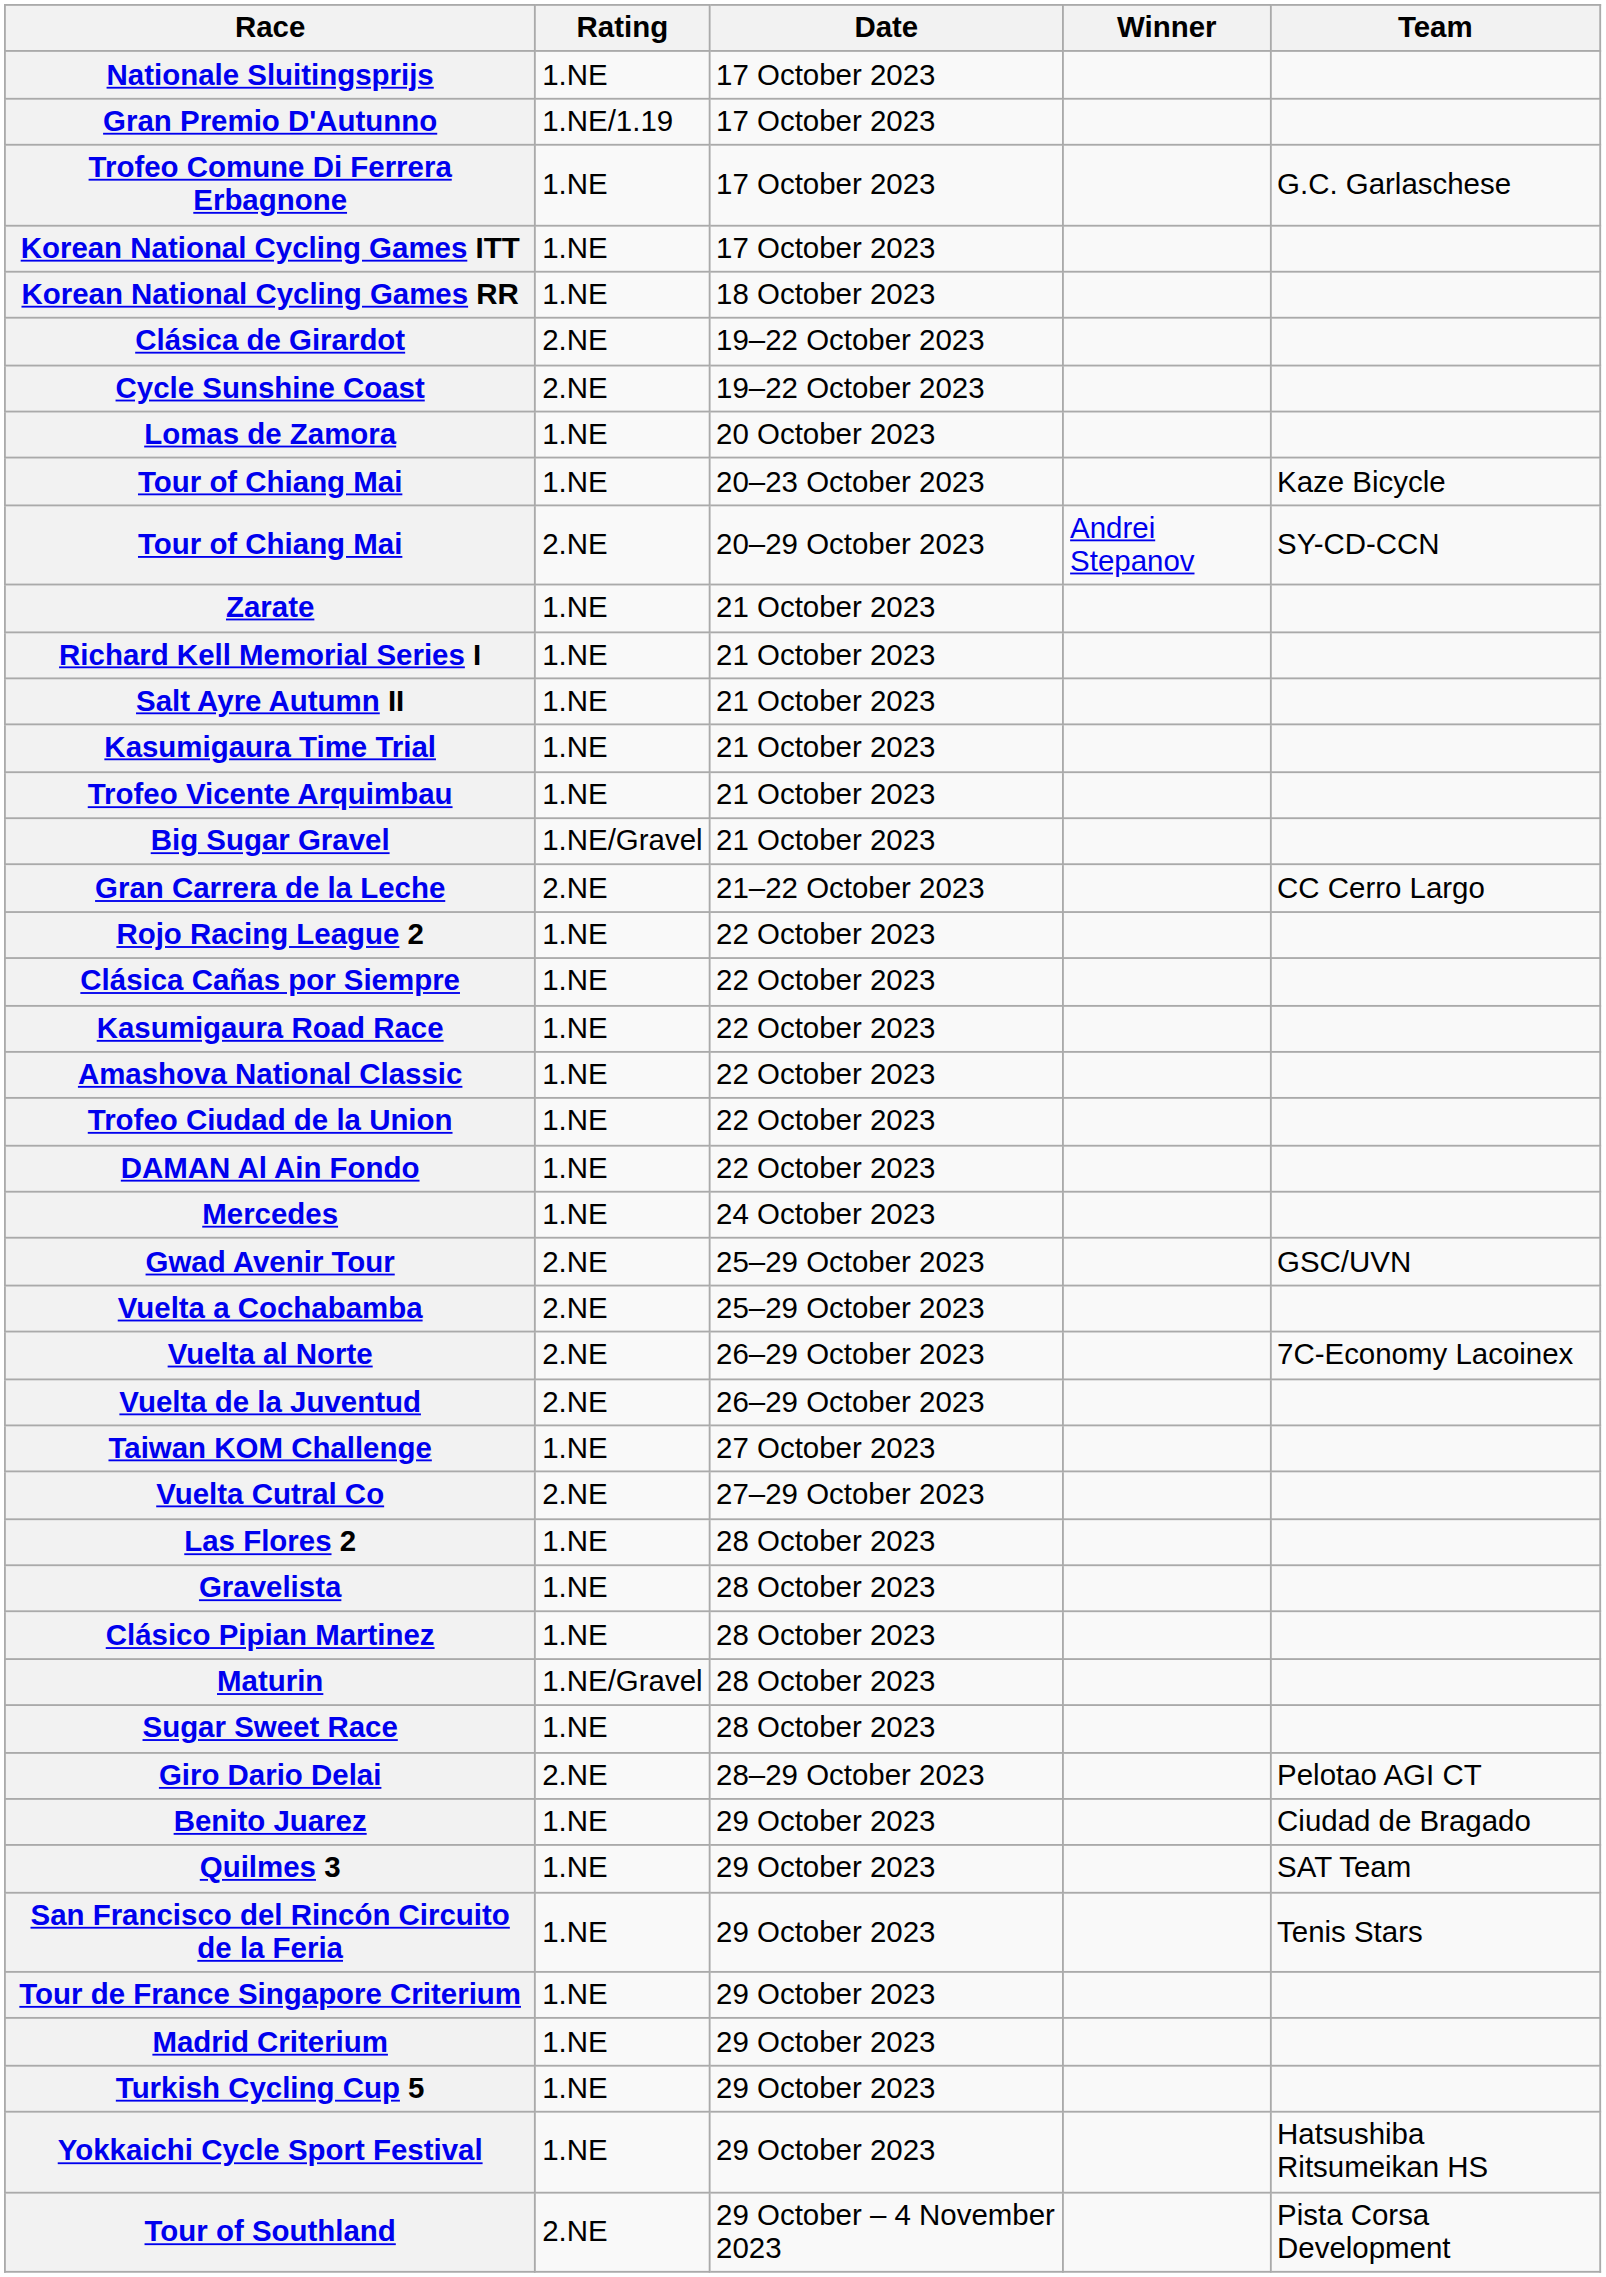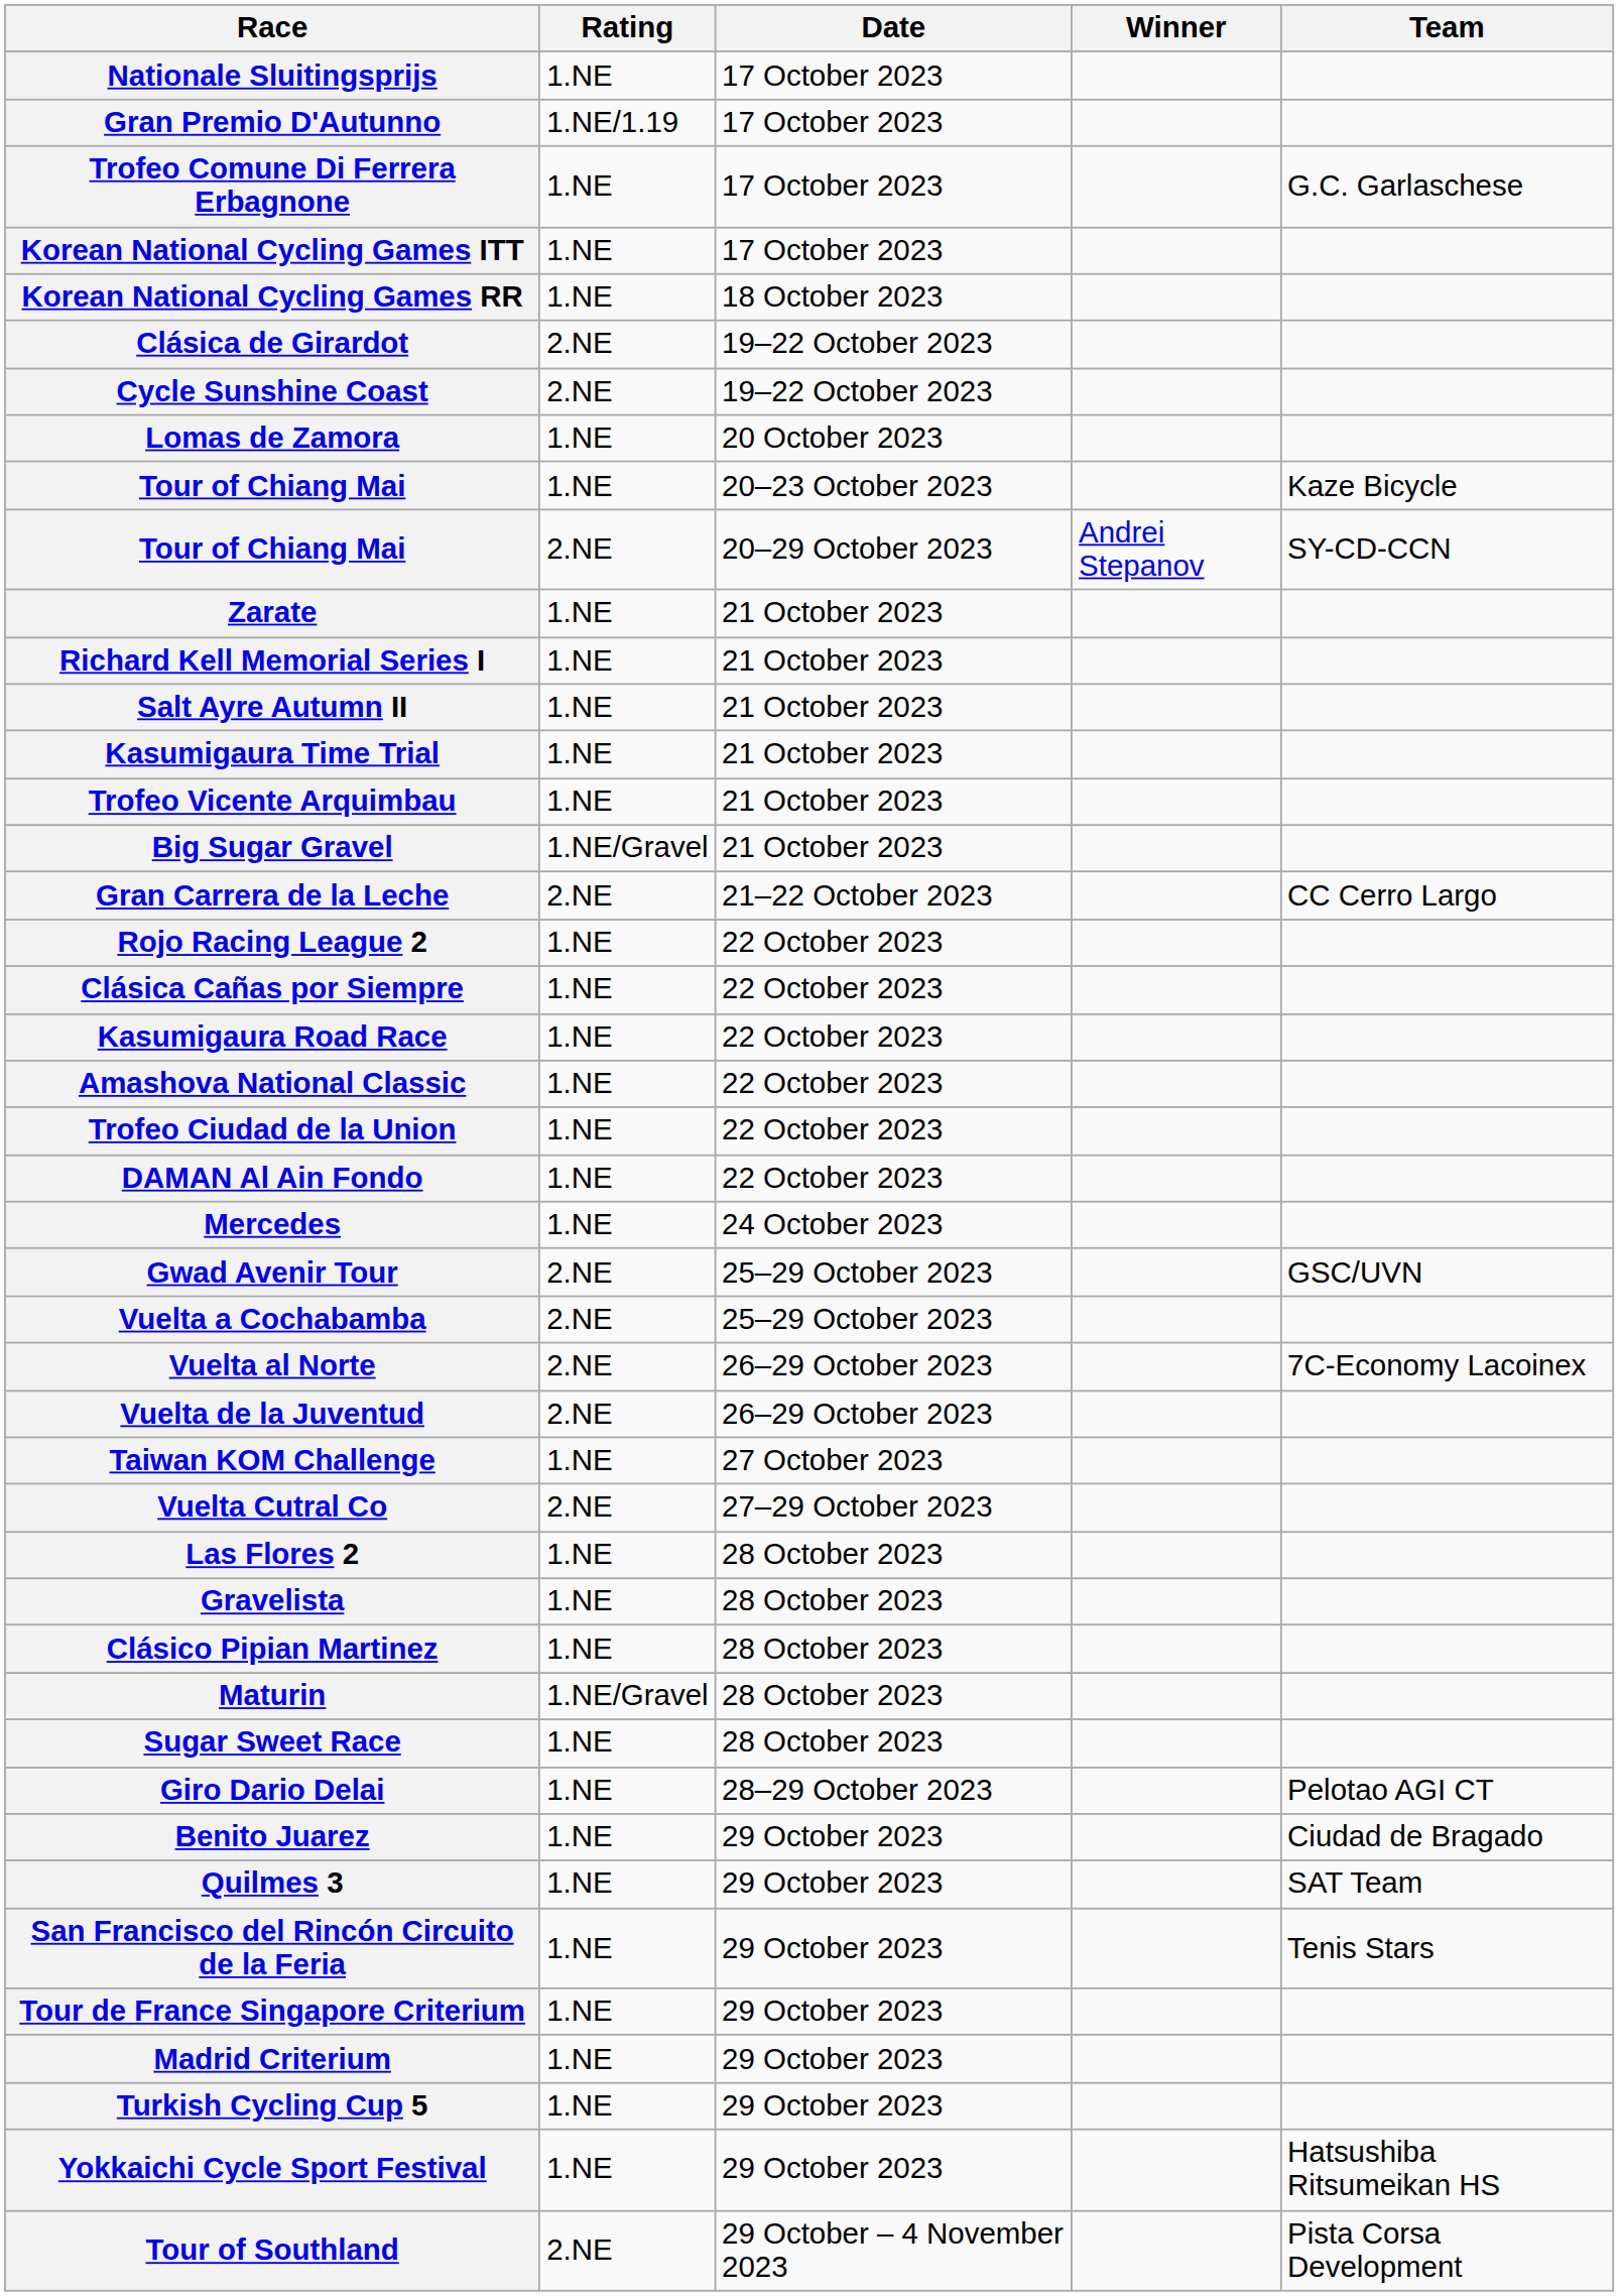 <table class="wikitable plainrowheaders">
 <tr>
 <th scope="col">Race</th>
 <th scope="col">Rating</th>
 <th scope="col">Date</th>
 <th scope="col">Winner</th>
 <th scope="col">Team</th>
 </tr>
 <tr>
 <th scope="row"> <a href='#'>Nationale Sluitingsprijs</a></th>
 <td>1.NE</td>
 <td>17 October 2023</td>
 <td></td>
 <td></td>
 </tr>
 <tr>
 <th scope="row"> <a href='#'>Gran Premio D'Autunno</a></th>
 <td>1.NE/1.19</td>
 <td>17 October 2023</td>
 <td></td>
 <td></td>
 </tr>
 <tr>
 <th scope="row"> <a href='#'>Trofeo Comune Di Ferrera Erbagnone</a></th>
 <td>1.NE</td>
 <td>17 October 2023</td>
 <td></td>
 <td>G.C. Garlaschese</td>
 </tr>
 <tr>
 <th scope="row"> <a href='#'>Korean National Cycling Games</a> ITT</th>
 <td>1.NE</td>
 <td>17 October 2023</td>
 <td></td>
 <td></td>
 </tr>
 <tr>
 <th scope="row"> <a href='#'>Korean National Cycling Games</a> RR</th>
 <td>1.NE</td>
 <td>18 October 2023</td>
 <td></td>
 <td></td>
 </tr>
 <tr>
 <th scope="row"> <a href='#'>Clásica de Girardot</a></th>
 <td>2.NE</td>
 <td>19–22 October 2023</td>
 <td></td>
 <td></td>
 </tr>
 <tr>
 <th scope="row"> <a href='#'>Cycle Sunshine Coast</a></th>
 <td>2.NE</td>
 <td>19–22 October 2023</td>
 <td></td>
 <td></td>
 </tr>
 <tr>
 <th scope="row"> <a href='#'>Lomas de Zamora</a></th>
 <td>1.NE</td>
 <td>20 October 2023</td>
 <td></td>
 <td></td>
 </tr>
 <tr>
 <th scope="row"> <a href='#'>Tour of Chiang Mai</a></th>
 <td>1.NE</td>
 <td>20–23 October 2023</td>
 <td></td>
 <td>Kaze Bicycle</td>
 </tr>
 <tr>
 <th scope="row"> <a href='#'>Tour of Chiang Mai</a></th>
 <td>2.NE</td>
 <td>20–29 October 2023</td>
 <td> <a href='#'>Andrei Stepanov</a></td>
 <td>SY-CD-CCN</td>
 </tr>
 <tr>
 <th scope="row"> <a href='#'>Zarate</a></th>
 <td>1.NE</td>
 <td>21 October 2023</td>
 <td></td>
 <td></td>
 </tr>
 <tr>
 <th scope="row"> <a href='#'>Richard Kell Memorial Series</a> I</th>
 <td>1.NE</td>
 <td>21 October 2023</td>
 <td></td>
 <td></td>
 </tr>
 <tr>
 <th scope="row"> <a href='#'>Salt Ayre Autumn</a> II</th>
 <td>1.NE</td>
 <td>21 October 2023</td>
 <td></td>
 <td></td>
 </tr>
 <tr>
 <th scope="row"> <a href='#'>Kasumigaura Time Trial</a></th>
 <td>1.NE</td>
 <td>21 October 2023</td>
 <td></td>
 <td></td>
 </tr>
 <tr>
 <th scope="row"> <a href='#'>Trofeo Vicente Arquimbau</a></th>
 <td>1.NE</td>
 <td>21 October 2023</td>
 <td></td>
 <td></td>
 </tr>
 <tr>
 <th scope="row"> <a href='#'>Big Sugar Gravel</a></th>
 <td>1.NE/Gravel</td>
 <td>21 October 2023</td>
 <td></td>
 <td></td>
 </tr>
 <tr>
 <th scope="row"> <a href='#'>Gran Carrera de la Leche</a></th>
 <td>2.NE</td>
 <td>21–22 October 2023</td>
 <td></td>
 <td>CC Cerro Largo</td>
 </tr>
 <tr>
 <th scope="row"> <a href='#'>Rojo Racing League</a> 2</th>
 <td>1.NE</td>
 <td>22 October 2023</td>
 <td></td>
 <td></td>
 </tr>
 <tr>
 <th scope="row"> <a href='#'>Clásica Cañas por Siempre</a></th>
 <td>1.NE</td>
 <td>22 October 2023</td>
 <td></td>
 <td></td>
 </tr>
 <tr>
 <th scope="row"> <a href='#'>Kasumigaura Road Race</a></th>
 <td>1.NE</td>
 <td>22 October 2023</td>
 <td></td>
 <td></td>
 </tr>
 <tr>
 <th scope="row"> <a href='#'>Amashova National Classic</a></th>
 <td>1.NE</td>
 <td>22 October 2023</td>
 <td></td>
 <td></td>
 </tr>
 <tr>
 <th scope="row"> <a href='#'>Trofeo Ciudad de la Union</a></th>
 <td>1.NE</td>
 <td>22 October 2023</td>
 <td></td>
 <td></td>
 </tr>
 <tr>
 <th scope="row"> <a href='#'>DAMAN Al Ain Fondo</a></th>
 <td>1.NE</td>
 <td>22 October 2023</td>
 <td></td>
 <td></td>
 </tr>
 <tr>
 <th scope="row"> <a href='#'>Mercedes</a></th>
 <td>1.NE</td>
 <td>24 October 2023</td>
 <td></td>
 <td></td>
 </tr>
 <tr>
 <th scope="row"> <a href='#'>Gwad Avenir Tour</a></th>
 <td>2.NE</td>
 <td>25–29 October 2023</td>
 <td></td>
 <td>GSC/UVN</td>
 </tr>
 <tr>
 <th scope="row"> <a href='#'>Vuelta a Cochabamba</a></th>
 <td>2.NE</td>
 <td>25–29 October 2023</td>
 <td></td>
 <td></td>
 </tr>
 <tr>
 <th scope="row"> <a href='#'>Vuelta al Norte</a></th>
 <td>2.NE</td>
 <td>26–29 October 2023</td>
 <td></td>
 <td>7C-Economy Lacoinex</td>
 </tr>
 <tr>
 <th scope="row"> <a href='#'>Vuelta de la Juventud</a></th>
 <td>2.NE</td>
 <td>26–29 October 2023</td>
 <td></td>
 <td></td>
 </tr>
 <tr>
 <th scope="row"> <a href='#'>Taiwan KOM Challenge</a></th>
 <td>1.NE</td>
 <td>27 October 2023</td>
 <td></td>
 <td></td>
 </tr>
 <tr>
 <th scope="row"> <a href='#'>Vuelta Cutral Co</a></th>
 <td>2.NE</td>
 <td>27–29 October 2023</td>
 <td></td>
 <td></td>
 </tr>
 <tr>
 <th scope="row"> <a href='#'>Las Flores</a> 2</th>
 <td>1.NE</td>
 <td>28 October 2023</td>
 <td></td>
 <td></td>
 </tr>
 <tr>
 <th scope="row"> <a href='#'>Gravelista</a></th>
 <td>1.NE</td>
 <td>28 October 2023</td>
 <td></td>
 <td></td>
 </tr>
 <tr>
 <th scope="row"> <a href='#'>Clásico Pipian Martinez</a></th>
 <td>1.NE</td>
 <td>28 October 2023</td>
 <td></td>
 <td></td>
 </tr>
 <tr>
 <th scope="row"> <a href='#'>Maturin</a></th>
 <td>1.NE/Gravel</td>
 <td>28 October 2023</td>
 <td></td>
 <td></td>
 </tr>
 <tr>
 <th scope="row"> <a href='#'>Sugar Sweet Race</a></th>
 <td>1.NE</td>
 <td>28 October 2023</td>
 <td></td>
 <td></td>
 </tr>
 <tr>
 <th scope="row"> <a href='#'>Giro Dario Delai</a></th>
-<td>2.NE</td>
+<td>1.NE</td>
 <td>28–29 October 2023</td>
 <td></td>
 <td>Pelotao AGI CT</td>
 </tr>
 <tr>
 <th scope="row"> <a href='#'>Benito Juarez</a></th>
 <td>1.NE</td>
 <td>29 October 2023</td>
 <td></td>
 <td>Ciudad de Bragado</td>
 </tr>
 <tr>
 <th scope="row"> <a href='#'>Quilmes</a> 3</th>
 <td>1.NE</td>
 <td>29 October 2023</td>
 <td></td>
 <td>SAT Team</td>
 </tr>
 <tr>
 <th scope="row"> <a href='#'>San Francisco del Rincón Circuito de la Feria</a></th>
 <td>1.NE</td>
 <td>29 October 2023</td>
 <td></td>
 <td>Tenis Stars</td>
 </tr>
 <tr>
 <th scope="row"> <a href='#'>Tour de France Singapore Criterium</a></th>
 <td>1.NE</td>
 <td>29 October 2023</td>
 <td></td>
 <td></td>
 </tr>
 <tr>
 <th scope="row"> <a href='#'>Madrid Criterium</a></th>
 <td>1.NE</td>
 <td>29 October 2023</td>
 <td></td>
 <td></td>
 </tr>
 <tr>
 <th scope="row"> <a href='#'>Turkish Cycling Cup</a> 5</th>
 <td>1.NE</td>
 <td>29 October 2023</td>
 <td></td>
 <td></td>
 </tr>
 <tr>
 <th scope="row"> <a href='#'>Yokkaichi Cycle Sport Festival</a></th>
 <td>1.NE</td>
 <td>29 October 2023</td>
 <td></td>
 <td>Hatsushiba Ritsumeikan HS</td>
 </tr>
 <tr>
 <th scope="row"> <a href='#'>Tour of Southland</a></th>
 <td>2.NE</td>
 <td>29 October – 4 November 2023</td>
 <td></td>
 <td>Pista Corsa Development</td>
 </tr>
 </table>
